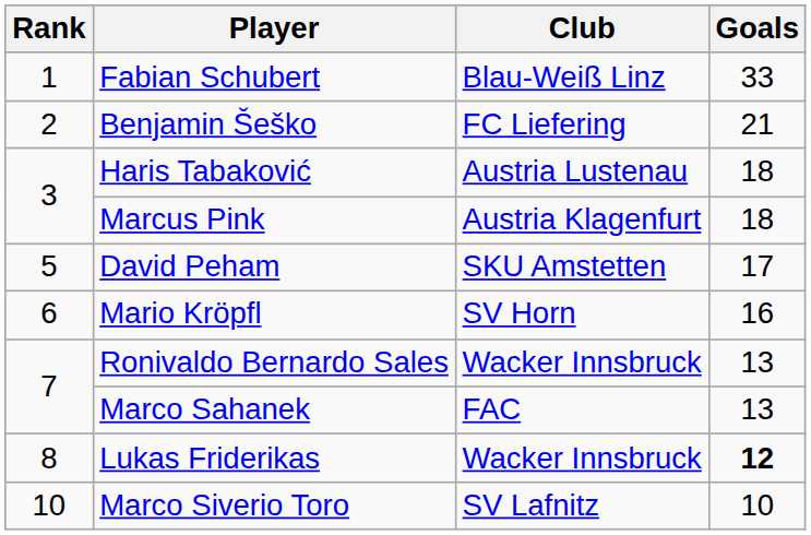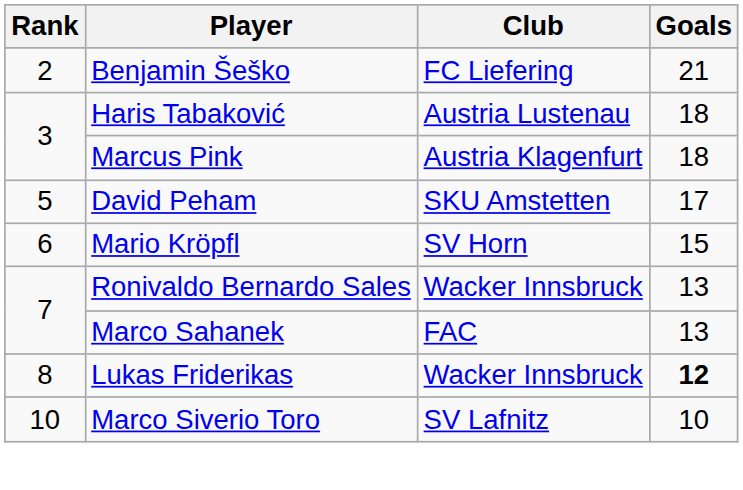 <table class="wikitable" style="text-align:center">
 <tr>
 <th>Rank</th>
 <th>Player</th>
 <th>Club</th>
 <th>Goals</th>
-</tr>
-<tr>
-<td>1</td>
-<td align=left> <a href='#'>Fabian Schubert</a></td>
-<td align=left><a href='#'>Blau-Weiß Linz</a></td>
-<td>33</td>
 </tr>
 <tr>
 <td>2</td>
 <td align=left> <a href='#'>Benjamin Šeško</a></td>
 <td align=left><a href='#'>FC Liefering</a></td>
 <td>21</td>
 </tr>
 <tr>
 <td rowspan=2>3</td>
 <td align=left> <a href='#'>Haris Tabaković</a></td>
 <td align=left><a href='#'>Austria Lustenau</a></td>
 <td>18</td>
 </tr>
 <tr>
 <td align=left> <a href='#'>Marcus Pink</a></td>
 <td align=left><a href='#'>Austria Klagenfurt</a></td>
 <td>18</td>
 </tr>
 <tr>
 <td>5</td>
 <td align=left> <a href='#'>David Peham</a></td>
 <td align=left><a href='#'>SKU Amstetten</a></td>
 <td>17</td>
 </tr>
 <tr>
 <td>6</td>
 <td align=left> <a href='#'>Mario Kröpfl</a></td>
 <td align=left><a href='#'>SV Horn</a></td>
-<td>16</td>
+<td>15</td>
 </tr>
 <tr>
 <td rowspan=2>7</td>
 <td align=left> <a href='#'>Ronivaldo Bernardo Sales</a></td>
 <td align=left><a href='#'>Wacker Innsbruck</a></td>
 <td>13</td>
 </tr>
 <tr>
 <td align=left> <a href='#'>Marco Sahanek</a></td>
 <td align=left><a href='#'>FAC</a></td>
 <td>13</td>
 </tr>
 <tr>
 <td>8</td>
 <td align=left> <a href='#'>Lukas Friderikas</a></td>
 <td align=left><a href='#'>Wacker Innsbruck</a></td>
 <td><strong>12</strong></td>
 </tr>
 <tr>
 <td>10</td>
 <td align=left> <a href='#'>Marco Siverio Toro</a></td>
 <td align=left><a href='#'>SV Lafnitz</a></td>
 <td>10</td>
 </tr>
 </table>
